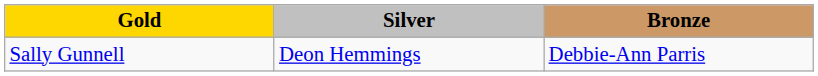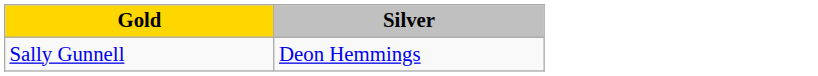 <table class="wikitable" style="text-align:left">
 <tr align="center">
 <td width=200 bgcolor=gold><strong>Gold</strong></td>
 <td width=200 bgcolor=silver><strong>Silver</strong></td>
-<td width=200 bgcolor=CC9966><strong>Bronze</strong></td>
 </tr>
 <tr>
 <td><a href='#'>Sally Gunnell</a><br><em></em></td>
 <td><a href='#'>Deon Hemmings</a><br><em></em></td>
-<td><a href='#'>Debbie-Ann Parris</a><br><em></em></td>
 </tr>
 </table>
